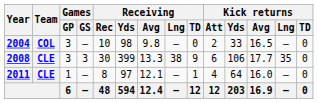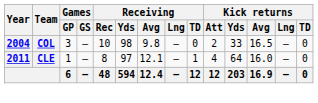 <table class=wikitable style="text-align:center;">
 <tr>
 <th rowspan="2">Year</th>
 <th rowspan="2">Team</th>
 <th colspan="2">Games</th>
 <th colspan="5">Receiving</th>
 <th colspan="5">Kick returns</th>
 </tr>
 <tr>
 <th>GP</th>
 <th>GS</th>
 <th>Rec</th>
 <th>Yds</th>
 <th>Avg</th>
 <th>Lng</th>
 <th>TD</th>
 <th>Att</th>
 <th>Yds</th>
 <th>Avg</th>
 <th>Lng</th>
 <th>TD</th>
 </tr>
 <tr>
 <th><a href='#'>2004</a></th>
 <th><a href='#'>COL</a></th>
 <td>3</td>
 <td>—</td>
 <td>10</td>
 <td>98</td>
 <td>9.8</td>
 <td>—</td>
 <td>0</td>
 <td>2</td>
 <td>33</td>
 <td>16.5</td>
 <td>—</td>
 <td>0</td>
 </tr>
 <tr>
-<th><a href='#'>2008</a></th>
-<th><a href='#'>CLE</a></th>
-<td>3</td>
-<td>3</td>
-<td>30</td>
-<td>399</td>
-<td>13.3</td>
-<td>38</td>
-<td>9</td>
-<td>6</td>
-<td>106</td>
-<td>17.7</td>
-<td>35</td>
-<td>0</td>
-</tr>
-<tr>
 <th><a href='#'>2011</a></th>
 <th><a href='#'>CLE</a></th>
 <td>1</td>
 <td>—</td>
 <td>8</td>
 <td>97</td>
 <td>12.1</td>
 <td>—</td>
 <td>1</td>
 <td>4</td>
 <td>64</td>
 <td>16.0</td>
 <td>—</td>
 <td>0</td>
 </tr>
 <tr>
 <th colspan="2"></th>
 <th>6</th>
 <th>—</th>
 <th>48</th>
 <th>594</th>
 <th>12.4</th>
 <th>—</th>
 <th>12</th>
 <th>12</th>
 <th>203</th>
 <th>16.9</th>
 <th>—</th>
 <th>0</th>
 </tr>
 </table>
